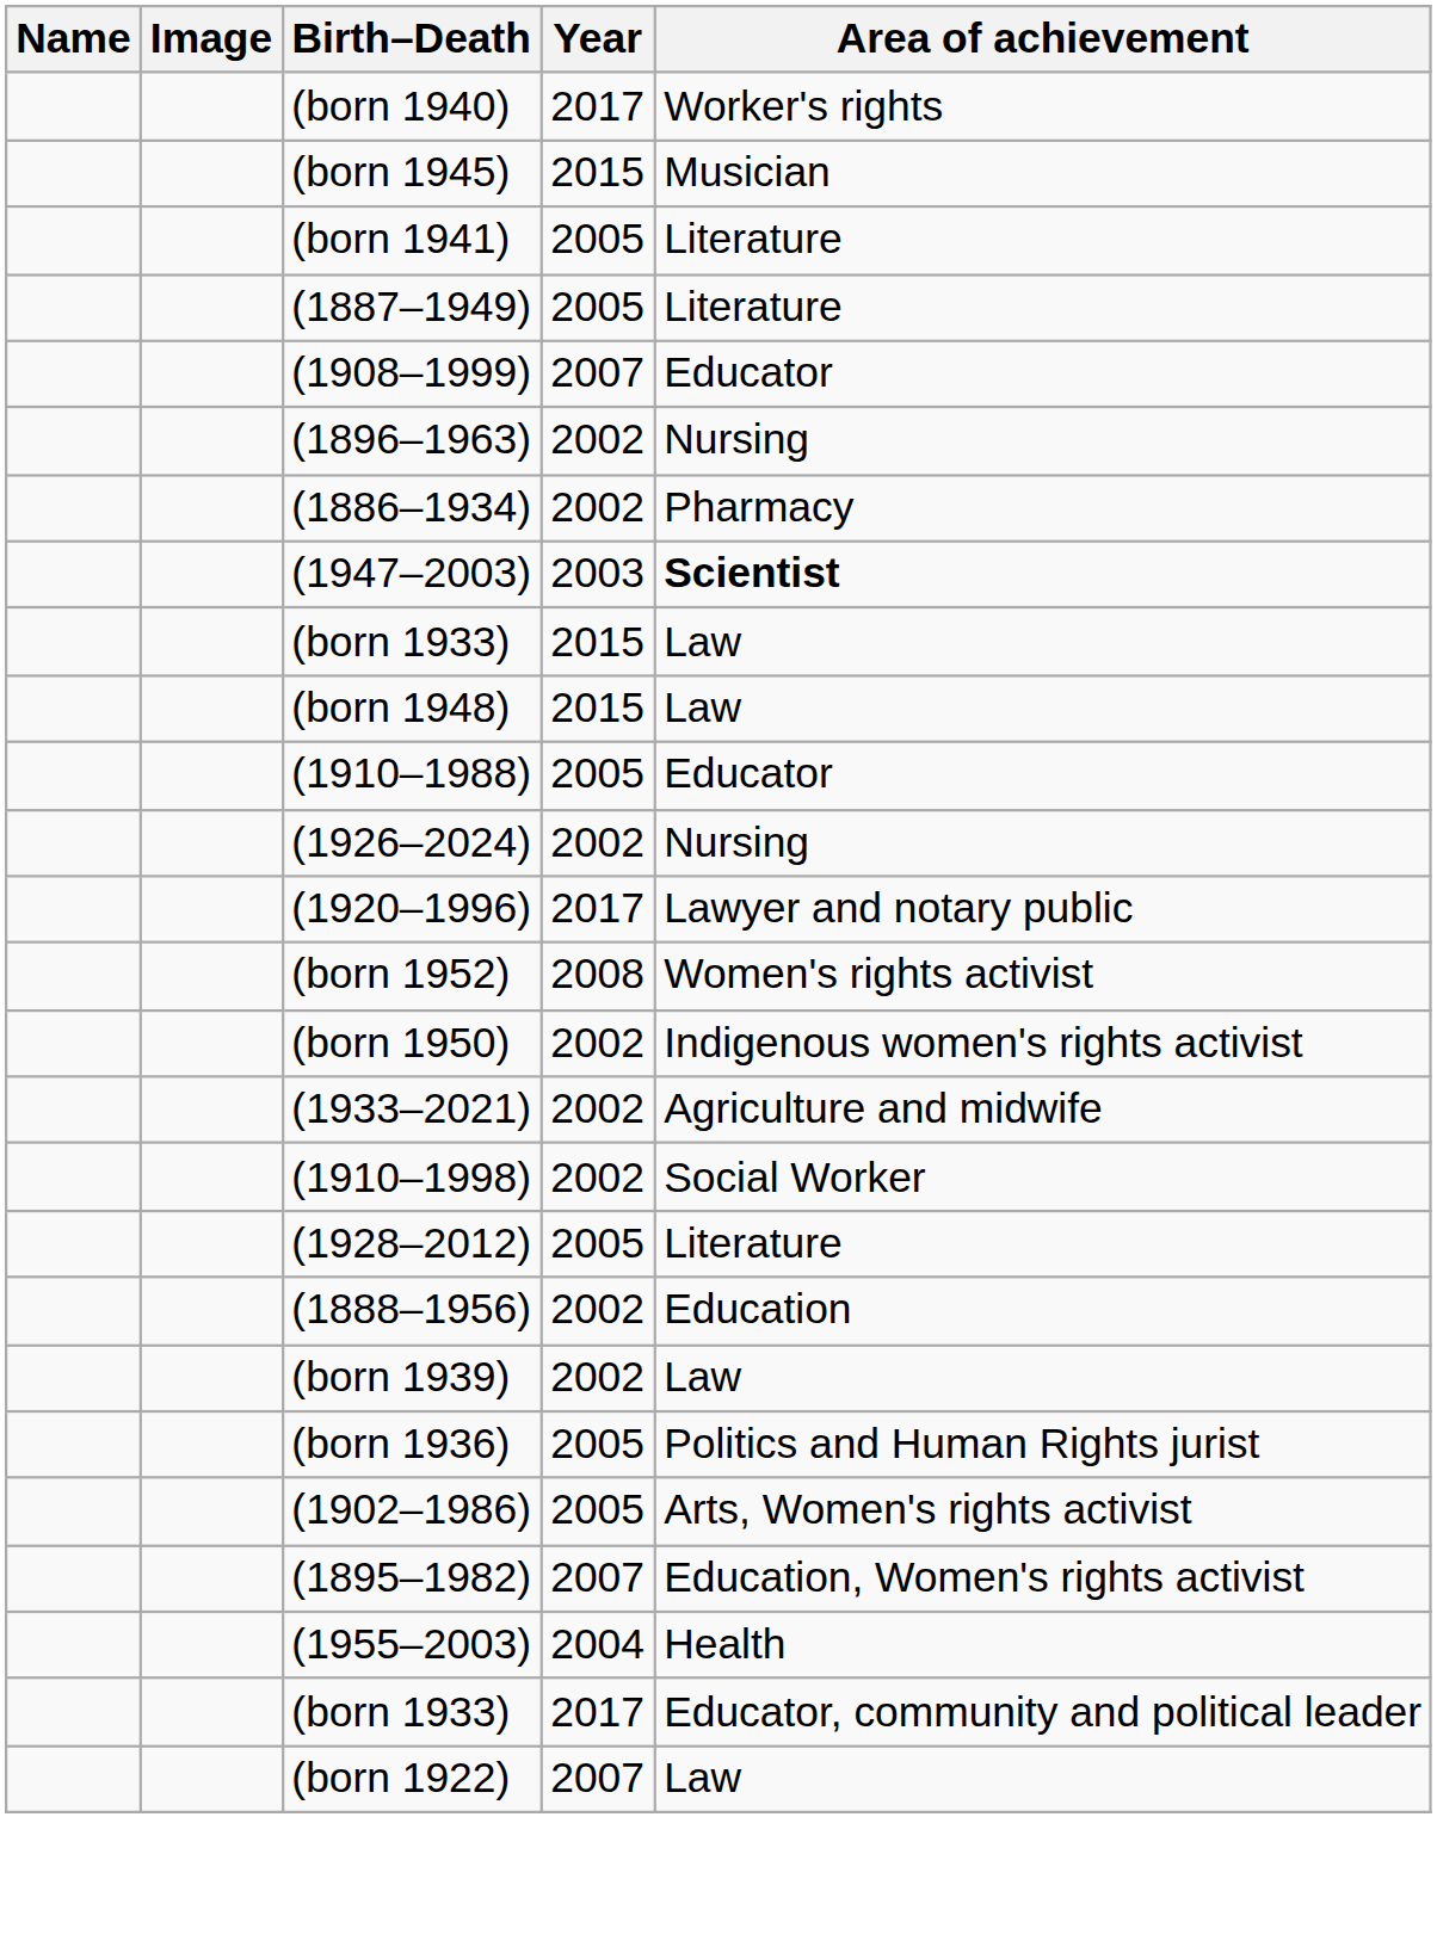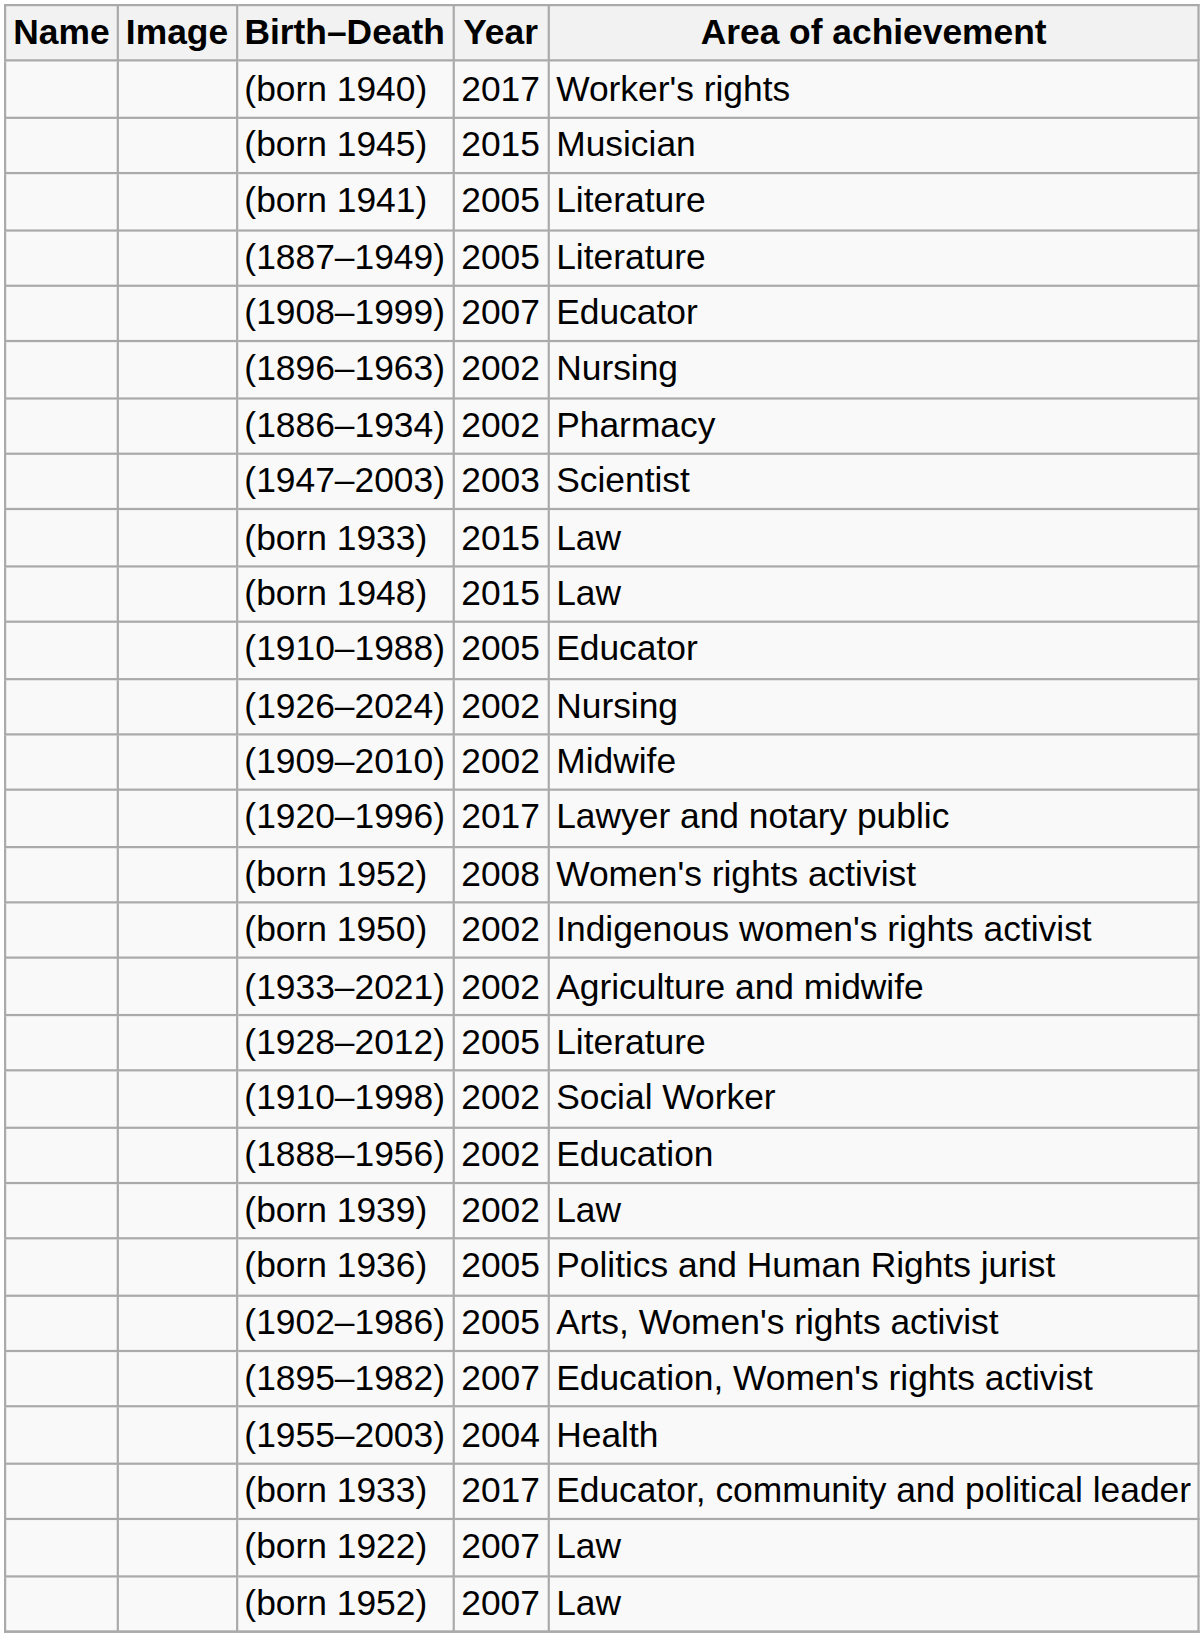 <table class="wikitable sortable">
 <tr>
 <th scope="col"><strong>Name</strong></th>
 <th scope="col" class="unsortable"><strong>Image</strong></th>
 <th scope="col"><strong>Birth–Death</strong></th>
 <th scope="col"><strong>Year</strong></th>
 <th scope="col"><strong>Area of achievement</strong></th>
 </tr>
 <tr>
 <td></td>
 <td></td>
 <td>(born 1940)</td>
 <td>2017</td>
 <td>Worker's rights</td>
 </tr>
 <tr>
 <td></td>
 <td></td>
 <td>(born 1945)</td>
 <td>2015</td>
 <td>Musician</td>
 </tr>
 <tr>
 <td></td>
 <td></td>
 <td>(born 1941)</td>
 <td>2005</td>
 <td>Literature</td>
 </tr>
 <tr>
 <td></td>
 <td></td>
 <td>(1887–1949)</td>
 <td>2005</td>
 <td>Literature</td>
 </tr>
 <tr>
 <td></td>
 <td></td>
 <td>(1908–1999)</td>
 <td>2007</td>
 <td>Educator</td>
 </tr>
 <tr>
 <td></td>
 <td></td>
 <td>(1896–1963)</td>
 <td>2002</td>
 <td>Nursing</td>
 </tr>
 <tr>
 <td></td>
 <td></td>
 <td>(1886–1934)</td>
 <td>2002</td>
 <td>Pharmacy</td>
 </tr>
 <tr>
 <td></td>
 <td></td>
 <td>(1947–2003)</td>
 <td>2003</td>
-<td><strong>Scientist</strong></td>
+<td>Scientist</td>
 </tr>
 <tr>
 <td></td>
 <td></td>
 <td>(born 1933)</td>
 <td>2015</td>
 <td>Law</td>
 </tr>
 <tr>
 <td></td>
 <td></td>
 <td>(born 1948)</td>
 <td>2015</td>
 <td>Law</td>
 </tr>
 <tr>
 <td></td>
 <td></td>
 <td>(1910–1988)</td>
 <td>2005</td>
 <td>Educator</td>
 </tr>
 <tr>
 <td></td>
 <td></td>
 <td>(1926–2024)</td>
 <td>2002</td>
 <td>Nursing</td>
 </tr>
 <tr>
 <td></td>
 <td></td>
+<td>(1909–2010)</td>
+<td>2002</td>
+<td>Midwife</td>
+</tr>
+<tr>
+<td></td>
+<td></td>
 <td>(1920–1996)</td>
 <td>2017</td>
 <td>Lawyer and notary public</td>
 </tr>
 <tr>
 <td></td>
 <td></td>
 <td>(born 1952)</td>
 <td>2008</td>
 <td>Women's rights activist</td>
 </tr>
 <tr>
 <td></td>
 <td></td>
 <td>(born 1950)</td>
 <td>2002</td>
 <td>Indigenous women's rights activist</td>
 </tr>
 <tr>
 <td></td>
 <td></td>
 <td>(1933–2021)</td>
 <td>2002</td>
 <td>Agriculture and midwife</td>
 </tr>
 <tr>
 <td></td>
 <td></td>
-<td>(1910–1998)</td>
-<td>2002</td>
-<td>Social Worker</td>
+<td>(1928–2012)</td>
+<td>2005</td>
+<td>Literature</td>
 </tr>
 <tr>
 <td></td>
 <td></td>
-<td>(1928–2012)</td>
-<td>2005</td>
-<td>Literature</td>
+<td>(1910–1998)</td>
+<td>2002</td>
+<td>Social Worker</td>
 </tr>
 <tr>
 <td></td>
 <td></td>
 <td>(1888–1956)</td>
 <td>2002</td>
 <td>Education</td>
 </tr>
 <tr>
 <td></td>
 <td></td>
 <td>(born 1939)</td>
 <td>2002</td>
 <td>Law</td>
 </tr>
 <tr>
 <td></td>
 <td></td>
 <td>(born 1936)</td>
 <td>2005</td>
 <td>Politics and Human Rights jurist</td>
 </tr>
 <tr>
 <td></td>
 <td></td>
 <td>(1902–1986)</td>
 <td>2005</td>
 <td>Arts, Women's rights activist</td>
 </tr>
 <tr>
 <td></td>
 <td></td>
 <td>(1895–1982)</td>
 <td>2007</td>
 <td>Education, Women's rights activist</td>
 </tr>
 <tr>
 <td></td>
 <td></td>
 <td>(1955–2003)</td>
 <td>2004</td>
 <td>Health</td>
 </tr>
 <tr>
 <td></td>
 <td></td>
 <td>(born 1933)</td>
 <td>2017</td>
 <td>Educator, community and political leader</td>
 </tr>
 <tr>
 <td></td>
 <td></td>
 <td>(born 1922)</td>
 <td>2007</td>
 <td>Law</td>
 </tr>
 <tr>
+<td></td>
+<td></td>
+<td>(born 1952)</td>
+<td>2007</td>
+<td>Law</td>
+</tr>
+<tr>
 </tr>
 </table>
